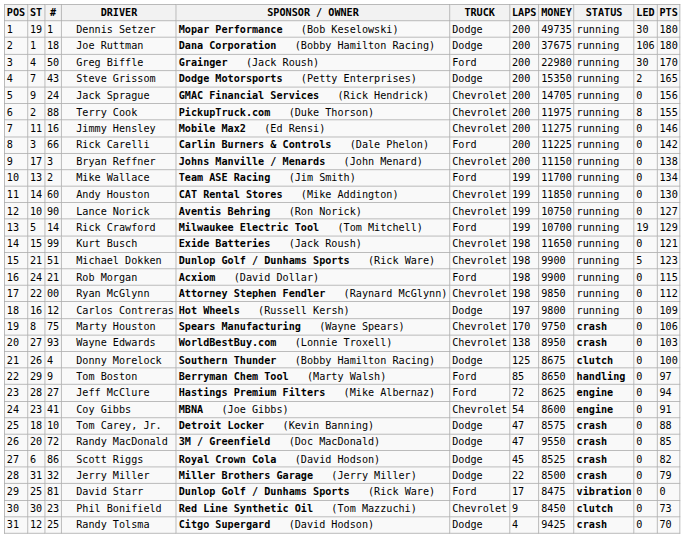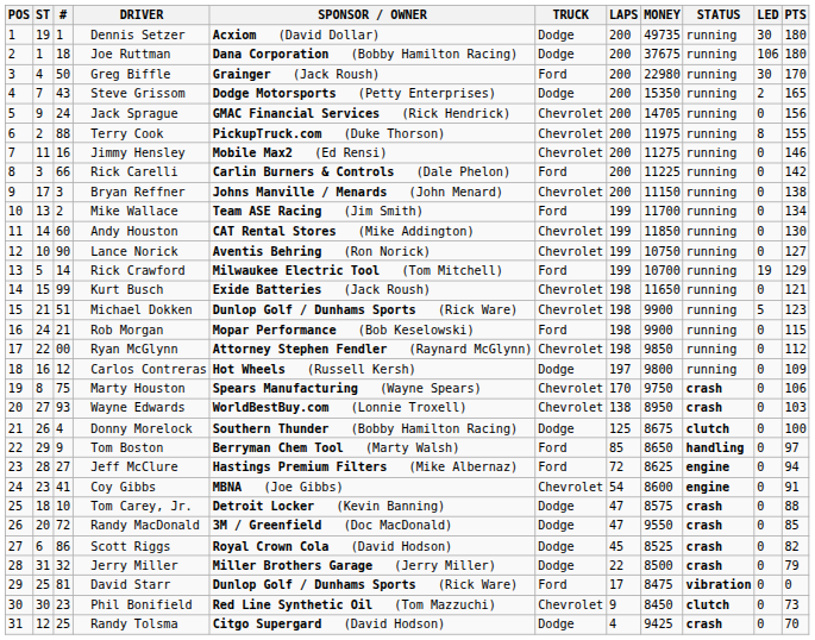 <table class="wikitable">
 <tr>
 <th>POS</th>
 <th>ST</th>
 <th>#</th>
 <th>DRIVER</th>
 <th>SPONSOR / OWNER</th>
 <th>TRUCK</th>
 <th>LAPS</th>
 <th>MONEY</th>
 <th>STATUS</th>
 <th>LED</th>
 <th>PTS</th>
 </tr>
 <tr>
 <td>1</td>
 <td>19</td>
 <td>1</td>
 <td>  Dennis Setzer</td>
-<td><strong>Mopar Performance</strong>   (Bob Keselowski)</td>
+<td><strong>Acxiom</strong>   (David Dollar)</td>
 <td>Dodge</td>
 <td>200</td>
 <td>49735</td>
 <td>running</td>
 <td>30</td>
 <td>180</td>
 </tr>
 <tr>
 <td>2</td>
 <td>1</td>
 <td>18</td>
 <td>  Joe Ruttman</td>
 <td><strong>Dana Corporation</strong>   (Bobby Hamilton Racing)</td>
 <td>Dodge</td>
 <td>200</td>
 <td>37675</td>
 <td>running</td>
 <td>106</td>
 <td>180</td>
 </tr>
 <tr>
 <td>3</td>
 <td>4</td>
 <td>50</td>
 <td>  Greg Biffle</td>
 <td><strong>Grainger</strong>   (Jack Roush)</td>
 <td>Ford</td>
 <td>200</td>
 <td>22980</td>
 <td>running</td>
 <td>30</td>
 <td>170</td>
 </tr>
 <tr>
 <td>4</td>
 <td>7</td>
 <td>43</td>
 <td>  Steve Grissom</td>
 <td><strong>Dodge Motorsports</strong>   (Petty Enterprises)</td>
 <td>Dodge</td>
 <td>200</td>
 <td>15350</td>
 <td>running</td>
 <td>2</td>
 <td>165</td>
 </tr>
 <tr>
 <td>5</td>
 <td>9</td>
 <td>24</td>
 <td>  Jack Sprague</td>
 <td><strong>GMAC Financial Services</strong>   (Rick Hendrick)</td>
 <td>Chevrolet</td>
 <td>200</td>
 <td>14705</td>
 <td>running</td>
 <td>0</td>
 <td>156</td>
 </tr>
 <tr>
 <td>6</td>
 <td>2</td>
 <td>88</td>
 <td>  Terry Cook</td>
 <td><strong>PickupTruck.com</strong>   (Duke Thorson)</td>
 <td>Chevrolet</td>
 <td>200</td>
 <td>11975</td>
 <td>running</td>
 <td>8</td>
 <td>155</td>
 </tr>
 <tr>
 <td>7</td>
 <td>11</td>
 <td>16</td>
 <td>  Jimmy Hensley</td>
 <td><strong>Mobile Max2</strong>   (Ed Rensi)</td>
 <td>Chevrolet</td>
 <td>200</td>
 <td>11275</td>
 <td>running</td>
 <td>0</td>
 <td>146</td>
 </tr>
 <tr>
 <td>8</td>
 <td>3</td>
 <td>66</td>
 <td>  Rick Carelli</td>
 <td><strong>Carlin Burners & Controls</strong>   (Dale Phelon)</td>
 <td>Ford</td>
 <td>200</td>
 <td>11225</td>
 <td>running</td>
 <td>0</td>
 <td>142</td>
 </tr>
 <tr>
 <td>9</td>
 <td>17</td>
 <td>3</td>
 <td>  Bryan Reffner</td>
 <td><strong>Johns Manville / Menards</strong>   (John Menard)</td>
 <td>Chevrolet</td>
 <td>200</td>
 <td>11150</td>
 <td>running</td>
 <td>0</td>
 <td>138</td>
 </tr>
 <tr>
 <td>10</td>
 <td>13</td>
 <td>2</td>
 <td>  Mike Wallace</td>
 <td><strong>Team ASE Racing</strong>   (Jim Smith)</td>
 <td>Ford</td>
 <td>199</td>
 <td>11700</td>
 <td>running</td>
 <td>0</td>
 <td>134</td>
 </tr>
 <tr>
 <td>11</td>
 <td>14</td>
 <td>60</td>
 <td>  Andy Houston</td>
 <td><strong>CAT Rental Stores</strong>   (Mike Addington)</td>
 <td>Chevrolet</td>
 <td>199</td>
 <td>11850</td>
 <td>running</td>
 <td>0</td>
 <td>130</td>
 </tr>
 <tr>
 <td>12</td>
 <td>10</td>
 <td>90</td>
 <td>  Lance Norick</td>
 <td><strong>Aventis Behring</strong>   (Ron Norick)</td>
 <td>Chevrolet</td>
 <td>199</td>
 <td>10750</td>
 <td>running</td>
 <td>0</td>
 <td>127</td>
 </tr>
 <tr>
 <td>13</td>
 <td>5</td>
 <td>14</td>
 <td>  Rick Crawford</td>
 <td><strong>Milwaukee Electric Tool</strong>   (Tom Mitchell)</td>
 <td>Ford</td>
 <td>199</td>
 <td>10700</td>
 <td>running</td>
 <td>19</td>
 <td>129</td>
 </tr>
 <tr>
 <td>14</td>
 <td>15</td>
 <td>99</td>
 <td>  Kurt Busch</td>
 <td><strong>Exide Batteries</strong>   (Jack Roush)</td>
 <td>Chevrolet</td>
 <td>198</td>
 <td>11650</td>
 <td>running</td>
 <td>0</td>
 <td>121</td>
 </tr>
 <tr>
 <td>15</td>
 <td>21</td>
 <td>51</td>
 <td>  Michael Dokken</td>
 <td><strong>Dunlop Golf / Dunhams Sports</strong>   (Rick Ware)</td>
 <td>Chevrolet</td>
 <td>198</td>
 <td>9900</td>
 <td>running</td>
 <td>5</td>
 <td>123</td>
 </tr>
 <tr>
 <td>16</td>
 <td>24</td>
 <td>21</td>
 <td>  Rob Morgan</td>
-<td><strong>Acxiom</strong>   (David Dollar)</td>
+<td><strong>Mopar Performance</strong>   (Bob Keselowski)</td>
 <td>Ford</td>
 <td>198</td>
 <td>9900</td>
 <td>running</td>
 <td>0</td>
 <td>115</td>
 </tr>
 <tr>
 <td>17</td>
 <td>22</td>
 <td>00</td>
 <td>  Ryan McGlynn</td>
 <td><strong>Attorney Stephen Fendler</strong>   (Raynard McGlynn)</td>
 <td>Chevrolet</td>
 <td>198</td>
 <td>9850</td>
 <td>running</td>
 <td>0</td>
 <td>112</td>
 </tr>
 <tr>
 <td>18</td>
 <td>16</td>
 <td>12</td>
 <td>  Carlos Contreras</td>
 <td><strong>Hot Wheels</strong>   (Russell Kersh)</td>
 <td>Dodge</td>
 <td>197</td>
 <td>9800</td>
 <td>running</td>
 <td>0</td>
 <td>109</td>
 </tr>
 <tr>
 <td>19</td>
 <td>8</td>
 <td>75</td>
 <td>  Marty Houston</td>
 <td><strong>Spears Manufacturing</strong>   (Wayne Spears)</td>
 <td>Chevrolet</td>
 <td>170</td>
 <td>9750</td>
 <td><strong>crash</strong></td>
 <td>0</td>
 <td>106</td>
 </tr>
 <tr>
 <td>20</td>
 <td>27</td>
 <td>93</td>
 <td>  Wayne Edwards</td>
 <td><strong>WorldBestBuy.com</strong>   (Lonnie Troxell)</td>
 <td>Chevrolet</td>
 <td>138</td>
 <td>8950</td>
 <td><strong>crash</strong></td>
 <td>0</td>
 <td>103</td>
 </tr>
 <tr>
 <td>21</td>
 <td>26</td>
 <td>4</td>
 <td>  Donny Morelock</td>
 <td><strong>Southern Thunder</strong>   (Bobby Hamilton Racing)</td>
 <td>Dodge</td>
 <td>125</td>
 <td>8675</td>
 <td><strong>clutch</strong></td>
 <td>0</td>
 <td>100</td>
 </tr>
 <tr>
 <td>22</td>
 <td>29</td>
 <td>9</td>
 <td>  Tom Boston</td>
 <td><strong>Berryman Chem Tool</strong>   (Marty Walsh)</td>
 <td>Ford</td>
 <td>85</td>
 <td>8650</td>
 <td><strong>handling</strong></td>
 <td>0</td>
 <td>97</td>
 </tr>
 <tr>
 <td>23</td>
 <td>28</td>
 <td>27</td>
 <td>  Jeff McClure</td>
 <td><strong>Hastings Premium Filters</strong>   (Mike Albernaz)</td>
 <td>Ford</td>
 <td>72</td>
 <td>8625</td>
 <td><strong>engine</strong></td>
 <td>0</td>
 <td>94</td>
 </tr>
 <tr>
 <td>24</td>
 <td>23</td>
 <td>41</td>
 <td>  Coy Gibbs</td>
 <td><strong>MBNA</strong>   (Joe Gibbs)</td>
 <td>Chevrolet</td>
 <td>54</td>
 <td>8600</td>
 <td><strong>engine</strong></td>
 <td>0</td>
 <td>91</td>
 </tr>
 <tr>
 <td>25</td>
 <td>18</td>
 <td>10</td>
 <td>  Tom Carey, Jr.</td>
 <td><strong>Detroit Locker</strong>   (Kevin Banning)</td>
 <td>Dodge</td>
 <td>47</td>
 <td>8575</td>
 <td><strong>crash</strong></td>
 <td>0</td>
 <td>88</td>
 </tr>
 <tr>
 <td>26</td>
 <td>20</td>
 <td>72</td>
 <td>  Randy MacDonald</td>
 <td><strong>3M / Greenfield</strong>   (Doc MacDonald)</td>
 <td>Dodge</td>
 <td>47</td>
 <td>9550</td>
 <td><strong>crash</strong></td>
 <td>0</td>
 <td>85</td>
 </tr>
 <tr>
 <td>27</td>
 <td>6</td>
 <td>86</td>
 <td>  Scott Riggs</td>
 <td><strong>Royal Crown Cola</strong>   (David Hodson)</td>
 <td>Dodge</td>
 <td>45</td>
 <td>8525</td>
 <td><strong>crash</strong></td>
 <td>0</td>
 <td>82</td>
 </tr>
 <tr>
 <td>28</td>
 <td>31</td>
 <td>32</td>
 <td>  Jerry Miller</td>
 <td><strong>Miller Brothers Garage</strong>   (Jerry Miller)</td>
 <td>Dodge</td>
 <td>22</td>
 <td>8500</td>
 <td><strong>crash</strong></td>
 <td>0</td>
 <td>79</td>
 </tr>
 <tr>
 <td>29</td>
 <td>25</td>
 <td>81</td>
 <td>  David Starr</td>
 <td><strong>Dunlop Golf / Dunhams Sports</strong>   (Rick Ware)</td>
 <td>Ford</td>
 <td>17</td>
 <td>8475</td>
 <td><strong>vibration</strong></td>
 <td>0</td>
 <td>0</td>
 </tr>
 <tr>
 <td>30</td>
 <td>30</td>
 <td>23</td>
 <td>  Phil Bonifield</td>
 <td><strong>Red Line Synthetic Oil</strong>   (Tom Mazzuchi)</td>
 <td>Chevrolet</td>
 <td>9</td>
 <td>8450</td>
 <td><strong>clutch</strong></td>
 <td>0</td>
 <td>73</td>
 </tr>
 <tr>
 <td>31</td>
 <td>12</td>
 <td>25</td>
 <td>  Randy Tolsma</td>
 <td><strong>Citgo Supergard</strong>   (David Hodson)</td>
 <td>Dodge</td>
 <td>4</td>
 <td>9425</td>
 <td><strong>crash</strong></td>
 <td>0</td>
 <td>70</td>
 </tr>
 </table>
